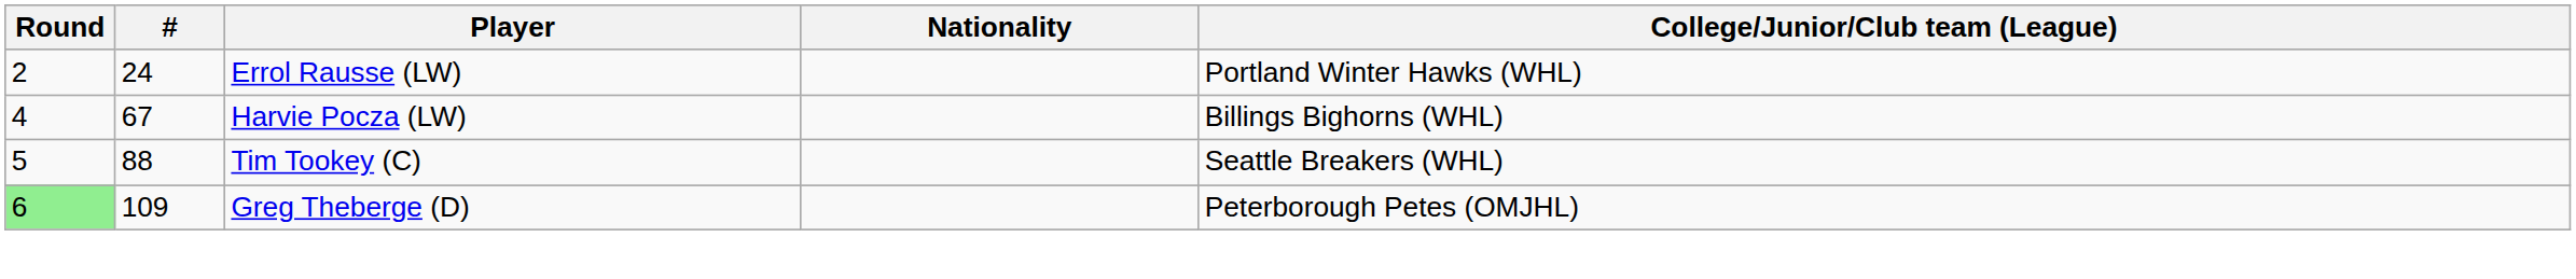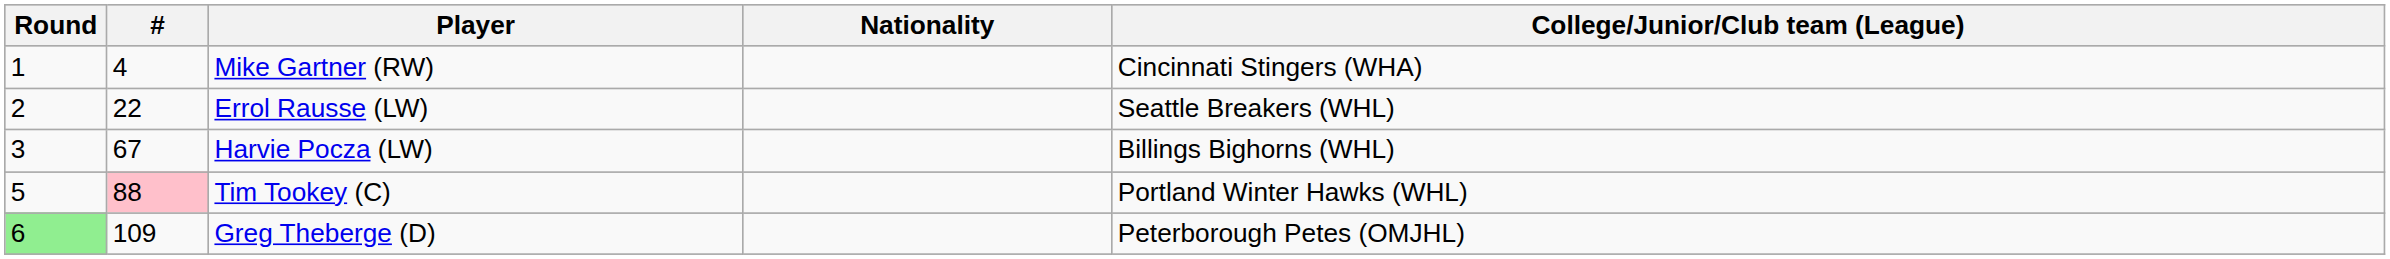 <table class="wikitable">
 <tr align="center">
 <th bgcolor="#DDDDFF" width="4.0%">Round</th>
 <th bgcolor="#DDDDFF" width="4.0%">#</th>
 <th bgcolor="#DDDDFF" width="21.0%">Player</th>
 <th bgcolor="#DDDDFF" width="14.5%">Nationality</th>
 <th bgcolor="#DDDDFF" width="50.0%">College/Junior/Club team (League)</th>
 </tr>
 <tr>
+<td>1</td>
+<td>4</td>
+<td><a href='#'>Mike Gartner</a> (RW)</td>
+<td></td>
+<td>Cincinnati Stingers (WHA)</td>
+</tr>
+<tr>
 <td>2</td>
-<td>24</td>
+<td>22</td>
 <td><a href='#'>Errol Rausse</a> (LW)</td>
 <td></td>
-<td>Portland Winter Hawks (WHL)</td>
+<td>Seattle Breakers (WHL)</td>
 </tr>
 <tr>
-<td>4</td>
+<td>3</td>
 <td>67</td>
 <td><a href='#'>Harvie Pocza</a> (LW)</td>
 <td></td>
 <td>Billings Bighorns (WHL)</td>
 </tr>
 <tr>
 <td>5</td>
-<td>88</td>
+<td style="background: pink;">88</td>
 <td><a href='#'>Tim Tookey</a> (C)</td>
 <td></td>
-<td>Seattle Breakers (WHL)</td>
+<td>Portland Winter Hawks (WHL)</td>
 </tr>
 <tr>
 <td style="background: lightgreen;">6</td>
 <td>109</td>
 <td><a href='#'>Greg Theberge</a> (D)</td>
 <td></td>
 <td>Peterborough Petes (OMJHL)</td>
 </tr>
 </table>
